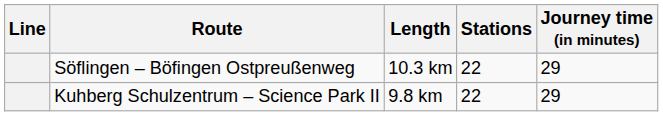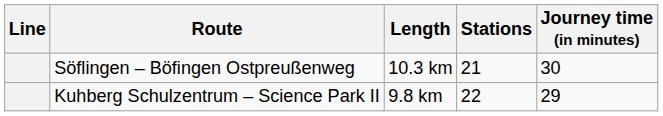 <table class="wikitable">
 <tr>
 <th>Line</th>
 <th>Route</th>
 <th>Length</th>
 <th>Stations</th>
 <th>Journey time<br><small>(in minutes)</small></th>
 </tr>
 <tr>
 <th></th>
 <td>Söflingen – Böfingen Ostpreußenweg</td>
 <td>10.3 km</td>
-<td>22</td>
-<td>29</td>
+<td>21</td>
+<td>30</td>
 </tr>
 <tr>
 <th></th>
 <td>Kuhberg Schulzentrum – Science Park II</td>
 <td>9.8 km</td>
 <td>22</td>
 <td>29</td>
 </tr>
 </table>
